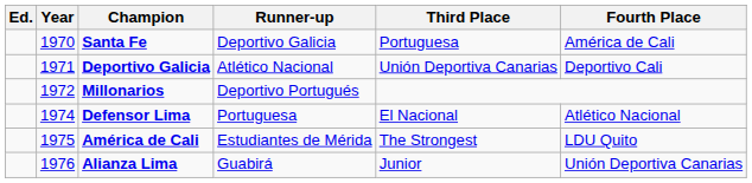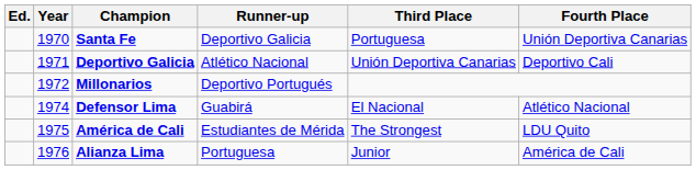 <table class="wikitable sortable">
 <tr>
 <th width=px>Ed.</th>
 <th width=>Year</th>
 <th width=>Champion</th>
 <th width=>Runner-up</th>
 <th width=>Third Place</th>
 <th width=>Fourth Place</th>
 </tr>
 <tr>
 <td></td>
 <td><a href='#'>1970</a></td>
 <td> <strong><a href='#'>Santa Fe</a></strong> </td>
 <td> <a href='#'>Deportivo Galicia</a></td>
 <td> <a href='#'>Portuguesa</a></td>
-<td> <a href='#'>América de Cali</a></td>
+<td> <a href='#'>Unión Deportiva Canarias</a></td>
 </tr>
 <tr>
 <td></td>
 <td><a href='#'>1971</a></td>
 <td> <strong><a href='#'>Deportivo Galicia</a></strong> </td>
 <td> <a href='#'>Atlético Nacional</a></td>
 <td> <a href='#'>Unión Deportiva Canarias</a></td>
 <td> <a href='#'>Deportivo Cali</a></td>
 </tr>
 <tr>
 <td></td>
 <td><a href='#'>1972</a></td>
 <td> <strong><a href='#'>Millonarios</a></strong> </td>
 <td> <a href='#'>Deportivo Portugués</a></td>
 <td colspan="2"></td>
 </tr>
 <tr>
 <td></td>
 <td><a href='#'>1974</a></td>
 <td> <strong><a href='#'>Defensor Lima</a></strong> </td>
-<td> <a href='#'>Portuguesa</a></td>
+<td> <a href='#'>Guabirá</a></td>
 <td> <a href='#'>El Nacional</a></td>
 <td> <a href='#'>Atlético Nacional</a></td>
 </tr>
 <tr>
 <td></td>
 <td><a href='#'>1975</a></td>
 <td> <strong><a href='#'>América de Cali</a></strong> </td>
 <td> <a href='#'>Estudiantes de Mérida</a></td>
 <td> <a href='#'>The Strongest</a></td>
 <td> <a href='#'>LDU Quito</a></td>
 </tr>
 <tr>
 <td></td>
 <td><a href='#'>1976</a></td>
 <td> <strong><a href='#'>Alianza Lima</a></strong> </td>
-<td> <a href='#'>Guabirá</a></td>
+<td> <a href='#'>Portuguesa</a></td>
 <td> <a href='#'>Junior</a></td>
-<td> <a href='#'>Unión Deportiva Canarias</a></td>
+<td> <a href='#'>América de Cali</a></td>
 </tr>
 </table>
